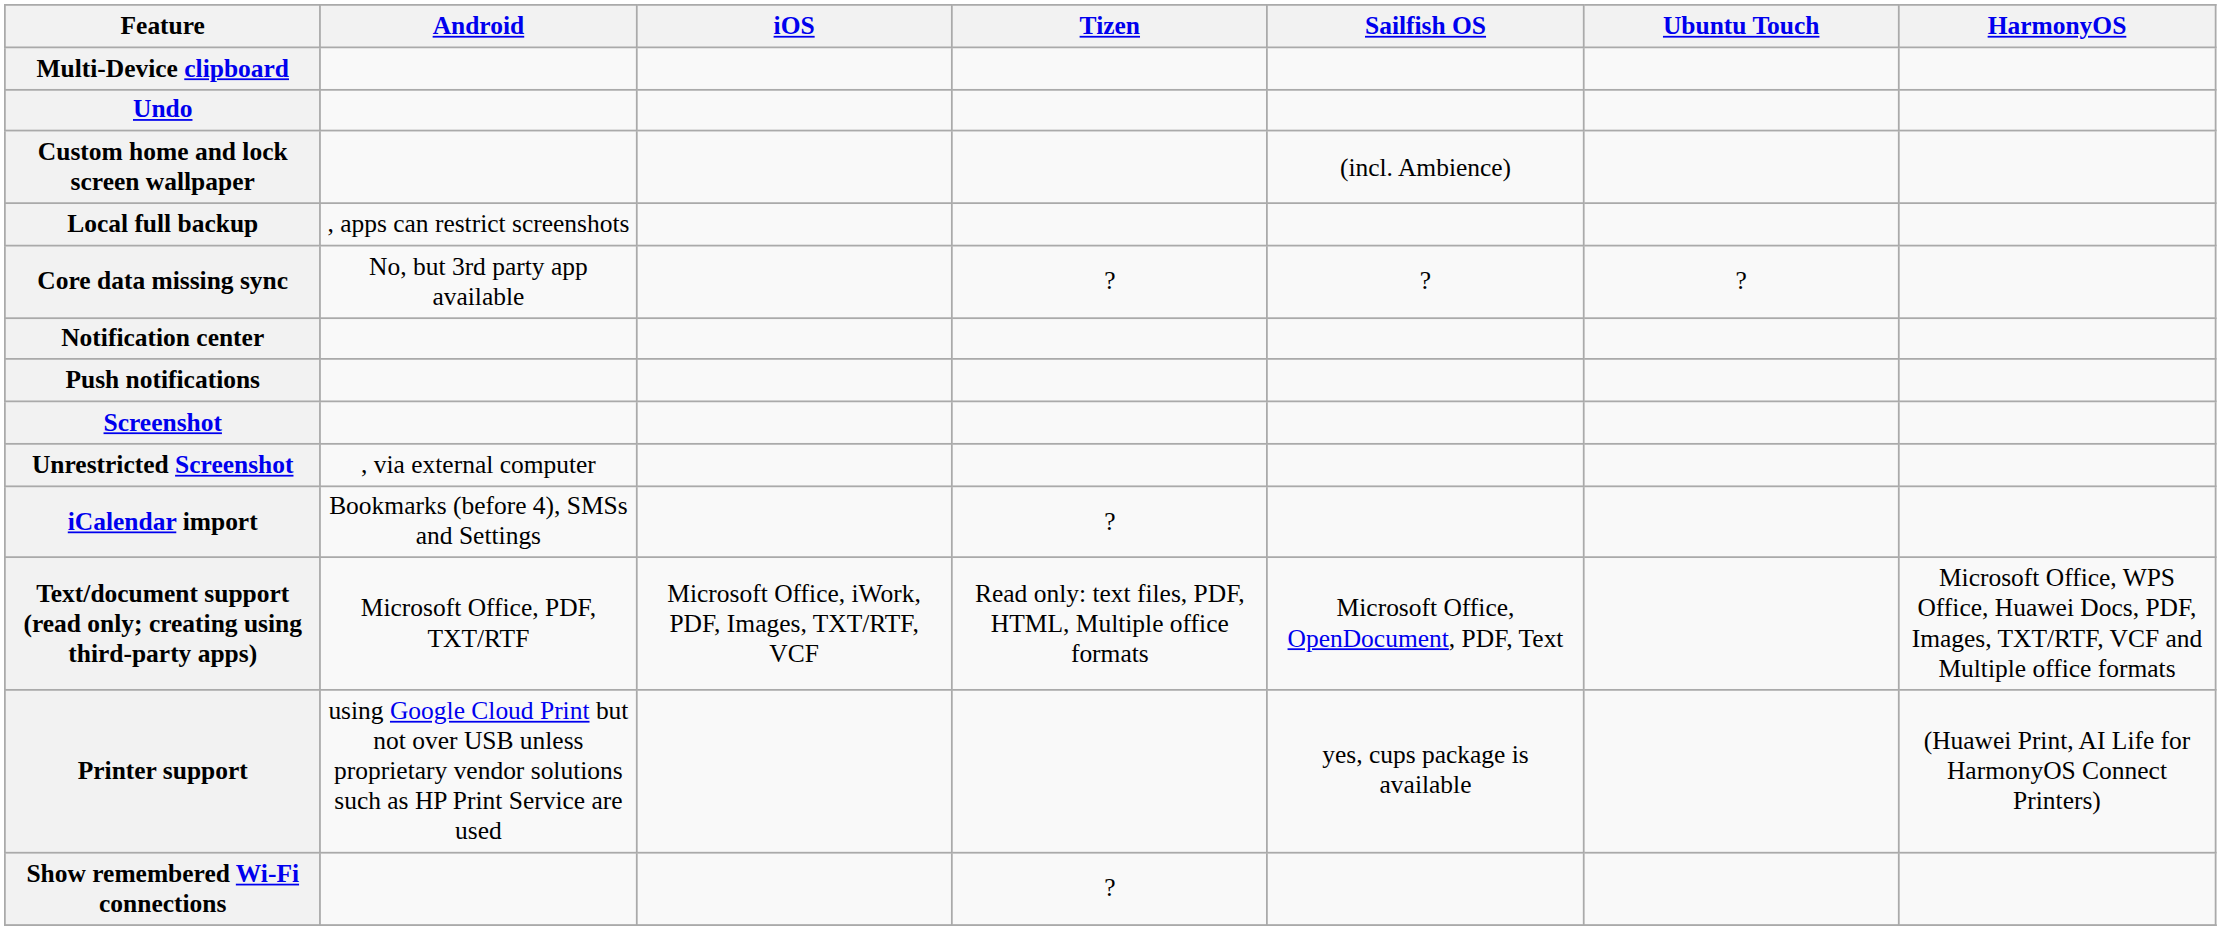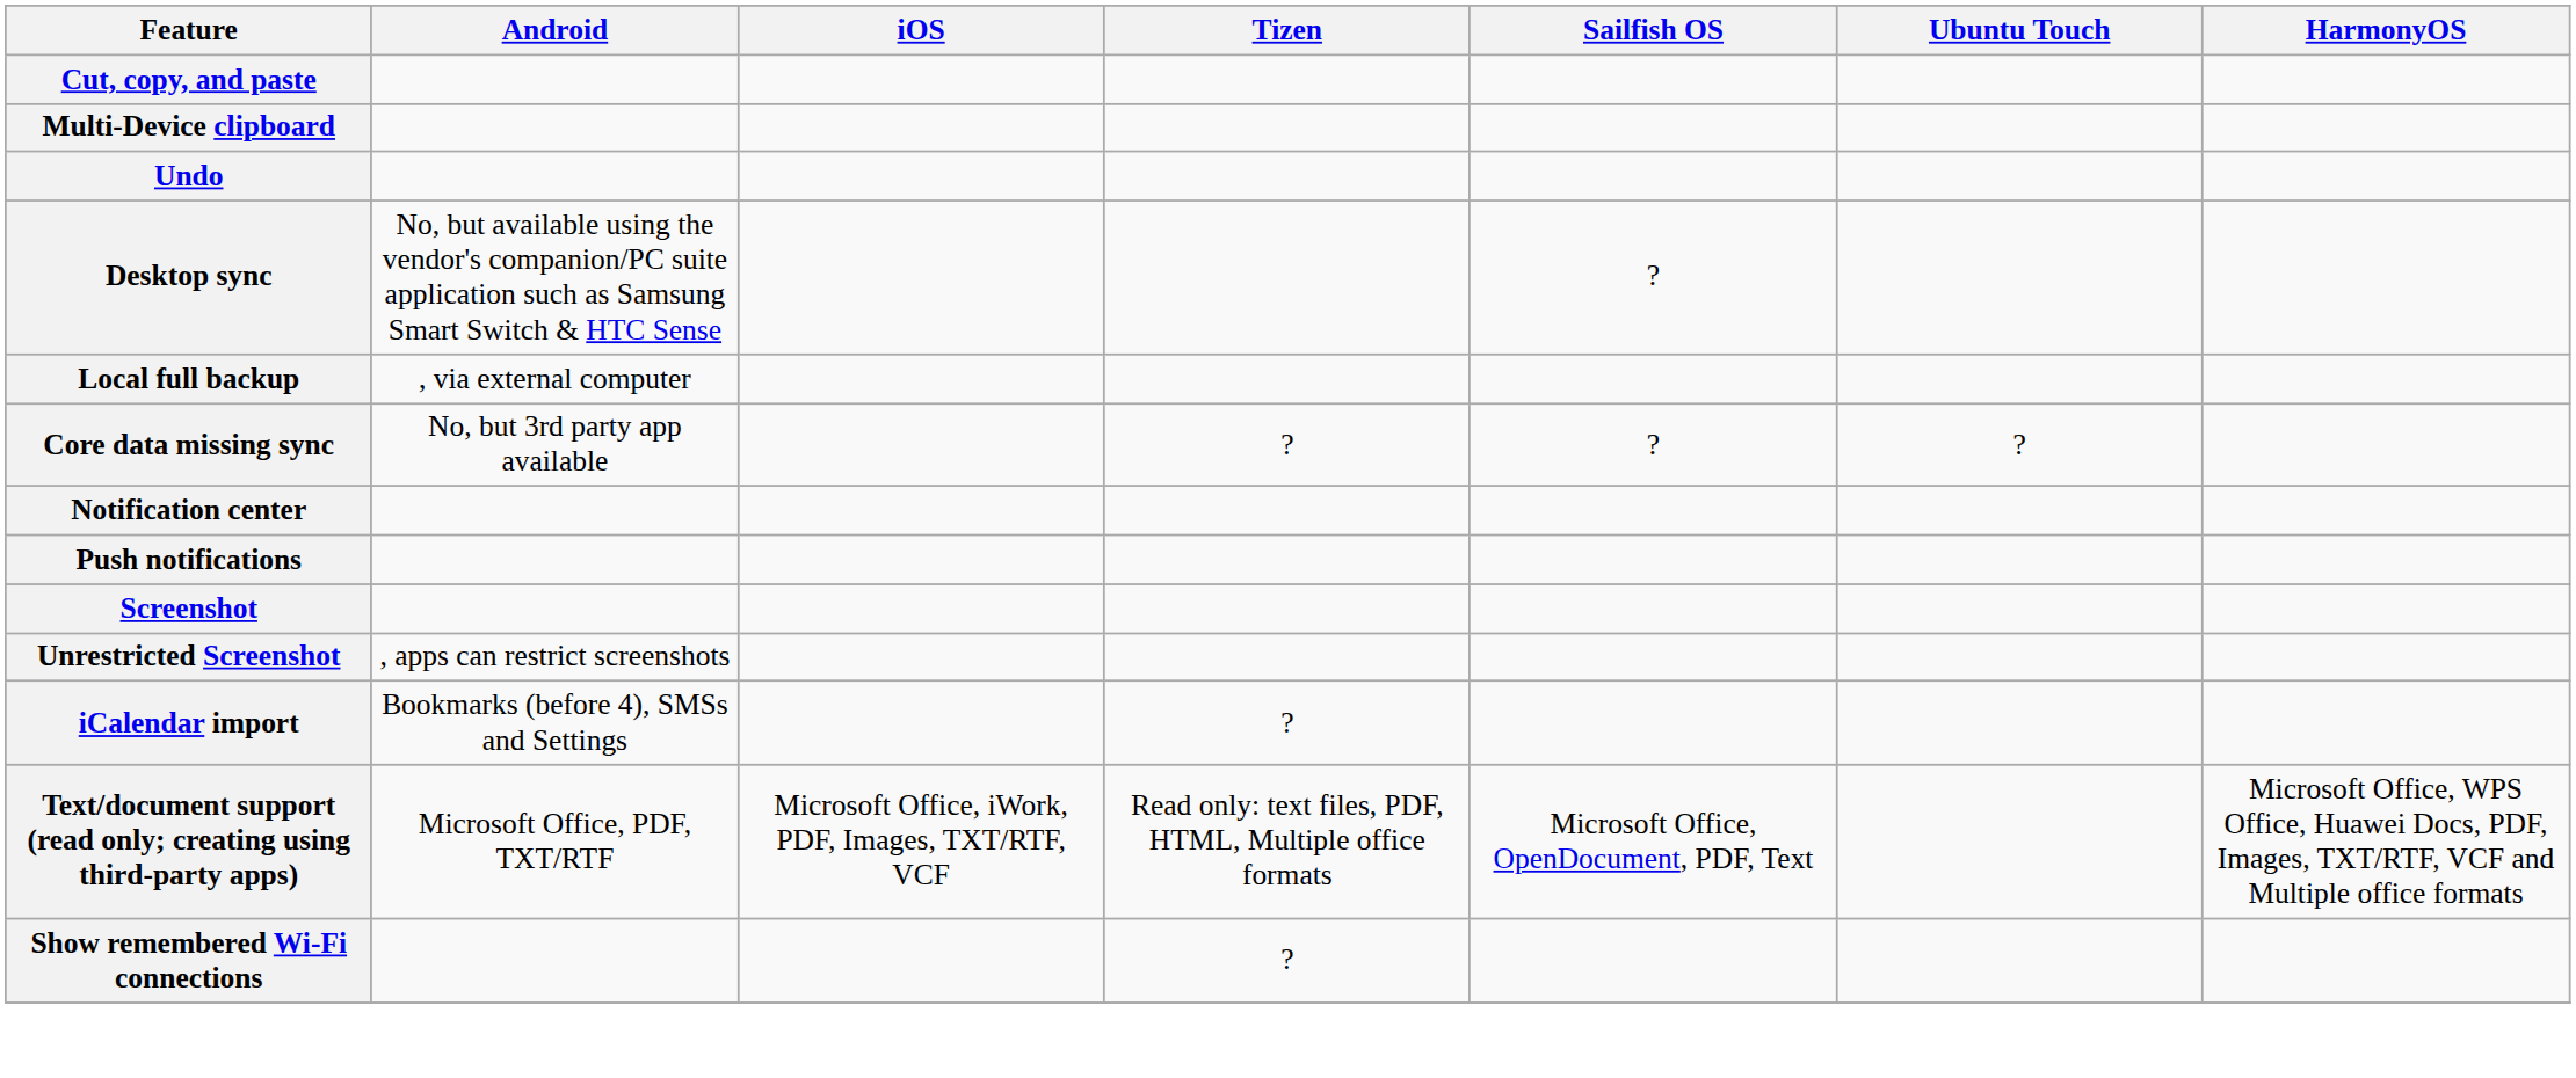 <table class="wikitable" style="font-size:90%; text-align: center; width: auto">
 <tr>
 <th width="10%">Feature</th>
 <th width="10%"><a href='#'>Android</a></th>
 <th width="10%"><a href='#'>iOS</a></th>
 <th width="10%"><a href='#'>Tizen</a></th>
 <th width="10%"><a href='#'>Sailfish OS</a></th>
 <th width="10%"><a href='#'>Ubuntu Touch</a></th>
 <th width="10%"><a href='#'>HarmonyOS</a></th>
+</tr>
+<tr>
+<th><a href='#'>Cut, copy, and paste</a></th>
+<td></td>
+<td></td>
+<td></td>
+<td></td>
+<td></td>
+<td></td>
 </tr>
 <tr>
 <th>Multi-Device <a href='#'>clipboard</a></th>
 <td></td>
 <td></td>
 <td></td>
 <td></td>
 <td></td>
 <td></td>
 </tr>
 <tr>
 <th><a href='#'>Undo</a></th>
 <td></td>
 <td></td>
 <td></td>
 <td></td>
 <td></td>
 <td></td>
 </tr>
 <tr>
-<th>Custom home and lock screen wallpaper</th>
+<th>Desktop sync</th>
+<td> No, but available using the vendor's companion/PC suite application such as Samsung Smart Switch & <a href='#'>HTC Sense</a></td>
 <td></td>
 <td></td>
-<td></td>
-<td> (incl. Ambience)</td>
+<td>?</td>
 <td></td>
 <td></td>
 </tr>
 <tr>
 <th>Local full backup</th>
-<td>, apps can restrict screenshots</td>
+<td>, via external computer</td>
 <td></td>
 <td></td>
 <td></td>
 <td></td>
 <td></td>
 </tr>
 <tr>
 <th>Core data missing sync</th>
 <td> No, but 3rd party app available</td>
 <td></td>
 <td>?</td>
 <td>?</td>
 <td>?</td>
 </tr>
 <tr>
 <th>Notification center</th>
 <td></td>
 <td></td>
 <td></td>
 <td></td>
 <td></td>
 <td></td>
 </tr>
 <tr>
 <th>Push notifications</th>
 <td></td>
 <td></td>
 <td></td>
 <td></td>
 <td></td>
 <td></td>
 </tr>
 <tr>
 <th><a href='#'>Screenshot</a></th>
 <td></td>
 <td></td>
 <td></td>
 <td></td>
 <td></td>
 <td></td>
 </tr>
 <tr>
 <th>Unrestricted <a href='#'>Screenshot</a></th>
-<td>, via external computer</td>
+<td>, apps can restrict screenshots</td>
 <td></td>
 <td></td>
 <td></td>
 <td></td>
 <td></td>
 </tr>
 <tr>
 <th><a href='#'>iCalendar</a> import</th>
 <td>Bookmarks (before 4), SMSs and Settings</td>
 <td></td>
 <td>?</td>
 <td></td>
 <td></td>
 <td></td>
 </tr>
 <tr>
 <th>Text/document support (read only; creating using third-party apps)</th>
 <td>Microsoft Office, PDF, TXT/RTF</td>
 <td>Microsoft Office, iWork, PDF, Images, TXT/RTF, VCF</td>
 <td>Read only: text files, PDF, HTML, Multiple office formats</td>
 <td>Microsoft Office, <a href='#'>OpenDocument</a>, PDF, Text</td>
 <td></td>
 <td>Microsoft Office, WPS Office, Huawei Docs, PDF, Images, TXT/RTF, VCF and Multiple office formats</td>
 </tr>
 <tr>
-<th>Printer support</th>
-<td> using <a href='#'>Google Cloud Print</a> but not over USB unless proprietary vendor solutions such as HP Print Service are used</td>
-<td></td>
-<td></td>
-<td>yes, cups package is available</td>
-<td></td>
-<td> (Huawei Print, AI Life  for HarmonyOS Connect Printers)</td>
-</tr>
-<tr>
 <th>Show remembered <a href='#'>Wi-Fi</a> connections</th>
 <td></td>
 <td></td>
 <td>?</td>
 <td></td>
 <td></td>
 <td></td>
 </tr>
 <tr>
 </tr>
 </table>
